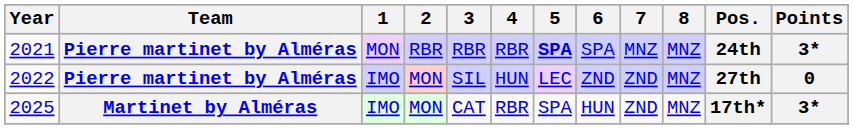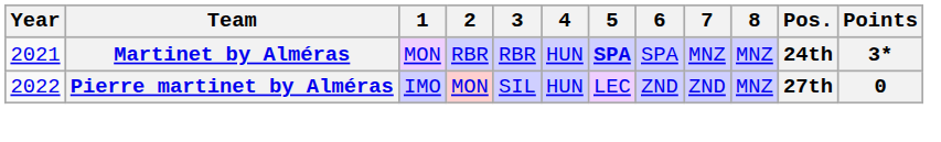 <table class="wikitable" border="1" style="text-align:center; font-size:85%;">
 <tr>
 <th>Year</th>
 <th>Team</th>
 <th>1</th>
 <th>2</th>
 <th>3</th>
 <th>4</th>
 <th>5</th>
 <th>6</th>
 <th>7</th>
 <th>8</th>
 <th>Pos.</th>
 <th>Points</th>
 </tr>
 <tr>
 <td><a href='#'>2021</a></td>
-<th nowrap><a href='#'>Pierre martinet by Alméras</a></th>
+<th nowrap><a href='#'>Martinet by Alméras</a></th>
 <td style="background:#EFCFFF;"><a href='#'>MON</a><br></td>
 <td style="background:#CFCFFF;"><a href='#'>RBR</a><br></td>
 <td style="background:#CFCFFF;"><a href='#'>RBR</a><br></td>
-<td style="background:#CFCFFF;"><a href='#'>RBR</a><br></td>
+<td style="background:#CFCFFF;"><a href='#'>HUN</a><br></td>
 <td style="background:#CFCFFF;"><strong><a href='#'>SPA</a><br></strong></td>
 <td style="background:#CFCFFF;"><a href='#'>SPA</a><br></td>
 <td style="background:#CFCFFF;"><a href='#'>MNZ</a><br></td>
 <td style="background:#CFCFFF;"><a href='#'>MNZ</a><br></td>
 <th>24th</th>
 <th>3*</th>
 </tr>
 <tr>
 <td><a href='#'>2022</a></td>
 <th nowrap><a href='#'>Pierre martinet by Alméras</a></th>
 <td style="background:#CFCFFF;"><a href='#'>IMO</a><br></td>
 <td style="background:#FFCFCF;"><a href='#'>MON</a><br></td>
 <td style="background:#CFCFFF;"><a href='#'>SIL</a><br></td>
 <td style="background:#CFCFFF;"><a href='#'>HUN</a><br></td>
 <td style="background:#EFCFFF;"><a href='#'>LEC</a><br></td>
 <td style="background:#CFCFFF;"><a href='#'>ZND</a><br></td>
 <td style="background:#CFCFFF;"><a href='#'>ZND</a><br></td>
 <td style="background:#CFCFFF;"><a href='#'>MNZ</a><br></td>
 <th>27th</th>
 <th>0</th>
 </tr>
-<tr>
-<td><a href='#'>2025</a></td>
-<th><a href='#'>Martinet by Alméras</a></th>
-<td style="background:#DFFFDF;"><a href='#'>IMO</a><br></td>
-<td style="background:#DFFFDF;"><a href='#'>MON</a><br></td>
-<td style="background:#;"><a href='#'>CAT</a><br></td>
-<td style="background:#;"><a href='#'>RBR</a><br></td>
-<td style="background:#;"><a href='#'>SPA</a><br></td>
-<td style="background:#;"><a href='#'>HUN</a><br></td>
-<td style="background:#;"><a href='#'>ZND</a><br></td>
-<td style="background:#;"><a href='#'>MNZ</a><br></td>
-<th>17th*</th>
-<th>3*</th>
-</tr>
 </table>
